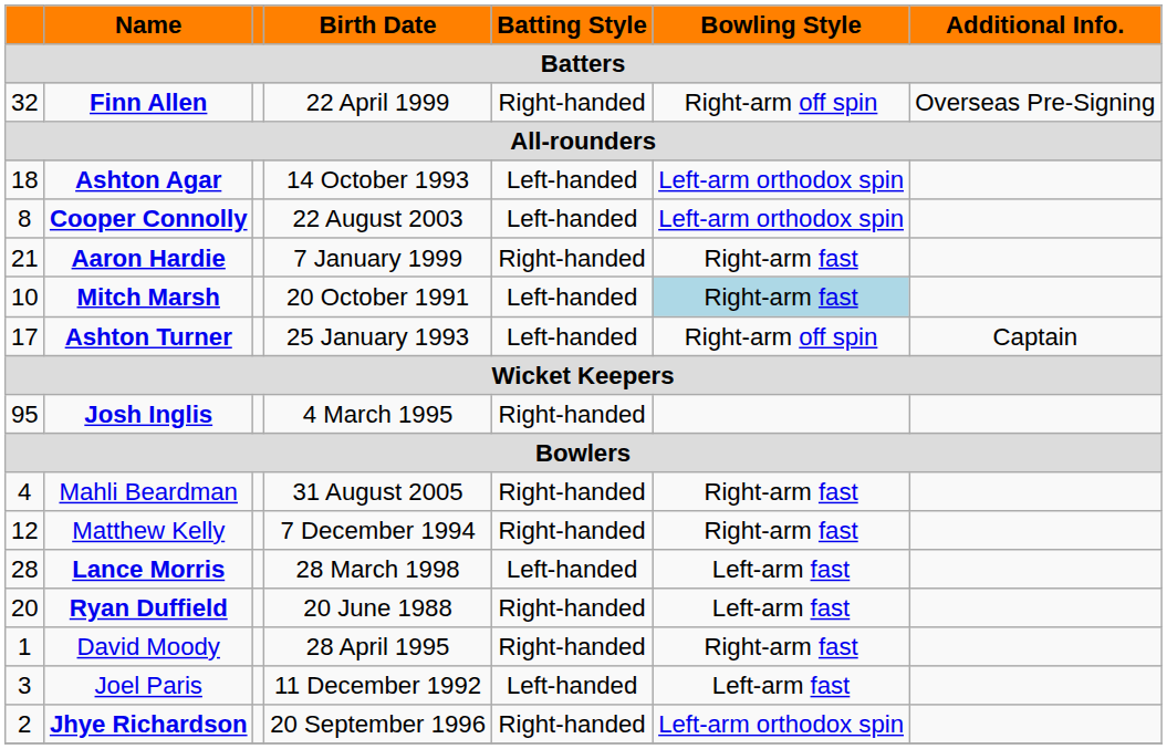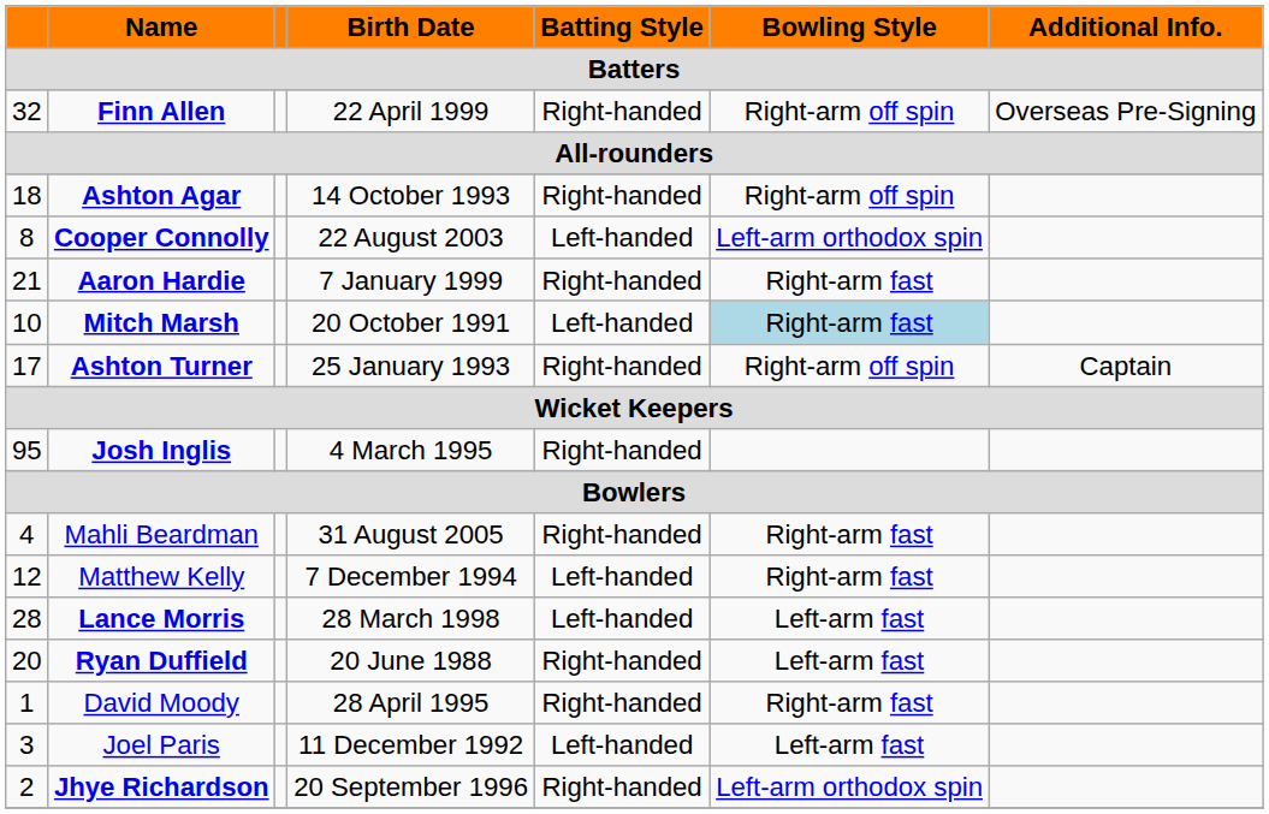 <table class="wikitable" style="font-size:95%;">
 <tr>
 <th style="background:#ff8000; color:black;"></th>
 <th style="background:#ff8000; color:black;">Name</th>
 <th style="background:#ff8000; color:black;"></th>
 <th style="background:#ff8000; color:black;">Birth Date</th>
 <th style="background:#ff8000; color:black;">Batting Style</th>
 <th style="background:#ff8000; color:black;">Bowling Style</th>
 <th style="background:#ff8000; color:black;">Additional Info.</th>
 </tr>
 <tr>
 <th colspan="7" style="background:#dcdcdc; text-align:center;">Batters</th>
 </tr>
 <tr align="center">
 <td>32</td>
 <td><strong><a href='#'>Finn Allen</a></strong></td>
 <td></td>
 <td>22 April 1999</td>
 <td>Right-handed</td>
 <td>Right-arm <a href='#'>off spin</a></td>
 <td>Overseas Pre-Signing</td>
 </tr>
 <tr>
 <th colspan="7" style="background:#dcdcdc; text-align:center;">All-rounders</th>
 </tr>
 <tr align="center">
 <td>18</td>
 <td><strong><a href='#'>Ashton Agar</a></strong></td>
 <td></td>
 <td>14 October 1993</td>
-<td>Left-handed</td>
-<td><a href='#'>Left-arm orthodox spin</a></td>
+<td>Right-handed</td>
+<td>Right-arm <a href='#'>off spin</a></td>
 <td></td>
 </tr>
 <tr align="center">
 <td>8</td>
 <td><strong><a href='#'>Cooper Connolly</a></strong></td>
 <td></td>
 <td>22 August 2003</td>
 <td>Left-handed</td>
 <td><a href='#'>Left-arm orthodox spin</a></td>
 <td></td>
 </tr>
 <tr align="center">
 <td>21</td>
 <td><strong><a href='#'>Aaron Hardie</a></strong></td>
 <td></td>
 <td>7 January 1999</td>
 <td>Right-handed</td>
 <td>Right-arm <a href='#'>fast</a></td>
 <td></td>
 </tr>
 <tr align="center">
 <td>10</td>
 <td><strong><a href='#'>Mitch Marsh</a></strong></td>
 <td></td>
 <td>20 October 1991</td>
 <td>Left-handed</td>
 <td style="background: lightblue;">Right-arm <a href='#'>fast</a></td>
 <td></td>
 </tr>
 <tr align="center">
 <td>17</td>
 <td><strong><a href='#'>Ashton Turner</a></strong></td>
 <td></td>
 <td>25 January 1993</td>
-<td>Left-handed</td>
+<td>Right-handed</td>
 <td>Right-arm <a href='#'>off spin</a></td>
 <td>Captain</td>
 </tr>
 <tr>
 <th colspan="7" style="background:#dcdcdc; text-align:center;">Wicket Keepers</th>
 </tr>
 <tr align="center">
 <td>95</td>
 <td><strong><a href='#'>Josh Inglis</a></strong></td>
 <td></td>
 <td>4 March 1995</td>
 <td>Right-handed</td>
 <td></td>
 <td></td>
 </tr>
 <tr>
 <th colspan="7" style="background:#dcdcdc; text-align:center;">Bowlers</th>
 </tr>
 <tr align="center">
 <td>4</td>
 <td><a href='#'>Mahli Beardman</a></td>
 <td></td>
 <td>31 August 2005</td>
 <td>Right-handed</td>
 <td>Right-arm <a href='#'>fast</a></td>
 <td></td>
 </tr>
 <tr align="center">
 <td>12</td>
 <td><a href='#'>Matthew Kelly</a></td>
 <td></td>
 <td>7 December 1994</td>
-<td>Right-handed</td>
+<td>Left-handed</td>
 <td>Right-arm <a href='#'>fast</a></td>
 <td></td>
 </tr>
 <tr align="center">
 <td>28</td>
 <td><strong><a href='#'>Lance Morris</a></strong></td>
 <td></td>
 <td>28 March 1998</td>
 <td>Left-handed</td>
 <td>Left-arm <a href='#'>fast</a></td>
 <td></td>
 </tr>
 <tr align="center">
 <td>20</td>
 <td><strong><a href='#'>Ryan Duffield</a></strong></td>
 <td></td>
 <td>20 June 1988</td>
 <td>Right-handed</td>
 <td>Left-arm <a href='#'>fast</a></td>
 <td></td>
 </tr>
 <tr align="center">
 <td>1</td>
 <td><a href='#'>David Moody</a></td>
 <td></td>
 <td>28 April 1995</td>
 <td>Right-handed</td>
 <td>Right-arm <a href='#'>fast</a></td>
 <td></td>
 </tr>
 <tr align="center">
 <td>3</td>
 <td><a href='#'>Joel Paris</a></td>
 <td></td>
 <td>11 December 1992</td>
 <td>Left-handed</td>
 <td>Left-arm <a href='#'>fast</a></td>
 <td></td>
 </tr>
 <tr align="center">
 <td>2</td>
 <td><strong><a href='#'>Jhye Richardson</a></strong></td>
 <td></td>
 <td>20 September 1996</td>
 <td>Right-handed</td>
 <td><a href='#'>Left-arm orthodox spin</a></td>
 <td></td>
 </tr>
 <tr>
 </tr>
 </table>
